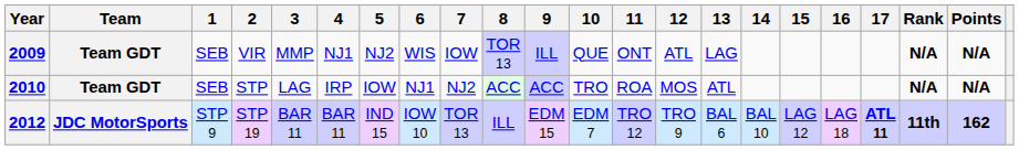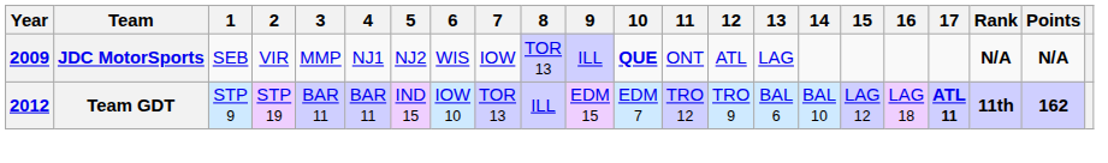 <table class="wikitable" style="text-align:center; font-size:90%">
 <tr>
 <th scope="col">Year</th>
 <th scope="col">Team</th>
 <th scope="col">1</th>
 <th scope="col">2</th>
 <th scope="col">3</th>
 <th scope="col">4</th>
 <th scope="col">5</th>
 <th scope="col">6</th>
 <th scope="col">7</th>
 <th scope="col">8</th>
 <th scope="col">9</th>
 <th scope="col">10</th>
 <th scope="col">11</th>
 <th scope="col">12</th>
 <th scope="col">13</th>
 <th scope="col">14</th>
 <th scope="col">15</th>
 <th scope="col">16</th>
 <th scope="col">17</th>
 <th scope="col">Rank</th>
 <th scope="col">Points</th>
 <th scope="col"></th>
 </tr>
 <tr>
 <th><a href='#'>2009</a></th>
-<th>Team GDT</th>
+<th><a href='#'>JDC MotorSports</a></th>
 <td><a href='#'>SEB</a></td>
 <td><a href='#'>VIR</a></td>
 <td><a href='#'>MMP</a></td>
 <td><a href='#'>NJ1</a></td>
 <td><a href='#'>NJ2</a></td>
 <td><a href='#'>WIS</a></td>
 <td><a href='#'>IOW</a></td>
 <td style="background:#CFCFFF;"><a href='#'>TOR</a><br><small>13</small></td>
 <td style="background:#CFCFFF;"><a href='#'>ILL</a><br></td>
-<td><a href='#'>QUE</a></td>
+<td><strong><a href='#'>QUE</a></strong></td>
 <td><a href='#'>ONT</a></td>
 <td><a href='#'>ATL</a></td>
 <td><a href='#'>LAG</a></td>
 <td></td>
 <td></td>
 <td></td>
 <td></td>
 <td><strong>N/A</strong></td>
 <td><strong>N/A</strong></td>
 <th></th>
 </tr>
 <tr>
-<th><a href='#'>2010</a></th>
+<th><a href='#'>2012</a></th>
 <th>Team GDT</th>
-<td><a href='#'>SEB</a></td>
-<td><a href='#'>STP</a></td>
-<td><a href='#'>LAG</a></td>
-<td><a href='#'>IRP</a></td>
-<td><a href='#'>IOW</a></td>
-<td><a href='#'>NJ1</a></td>
-<td><a href='#'>NJ2</a></td>
-<td style="background:#DFFFDF;"><a href='#'>ACC</a><br></td>
-<td style="background:#CFCFFF;"><a href='#'>ACC</a><br></td>
-<td><a href='#'>TRO</a></td>
-<td><a href='#'>ROA</a></td>
-<td><a href='#'>MOS</a></td>
-<td><a href='#'>ATL</a></td>
-<td></td>
-<td></td>
-<td></td>
-<td></td>
-<td><strong>N/A</strong></td>
-<td><strong>N/A</strong></td>
-<th></th>
-</tr>
-<tr>
-<th><a href='#'>2012</a></th>
-<th><a href='#'>JDC MotorSports</a></th>
 <td style="background:#CFEAFF;"><a href='#'>STP</a><br><small>9</small></td>
 <td style="background:#EFCFFF;"><a href='#'>STP</a><br><small>19</small></td>
 <td style="background:#CFCFFF;"><a href='#'>BAR</a><br><small>11</small></td>
 <td style="background:#CFCFFF;"><a href='#'>BAR</a><br><small>11</small></td>
 <td style="background:#EFCFFF;"><a href='#'>IND</a><br><small>15</small></td>
 <td style="background:#CFEAFF;"><a href='#'>IOW</a><br><small>10</small></td>
 <td style="background:#CFCFFF;"><a href='#'>TOR</a><br><small>13</small></td>
 <td style="background:#CFCFFF;"><a href='#'>ILL</a><br></td>
 <td style="background:#EFCFFF;"><a href='#'>EDM</a><br><small>15</small></td>
 <td style="background:#CFEAFF;"><a href='#'>EDM</a><br><small>7</small></td>
 <td style="background:#CFCFFF;"><a href='#'>TRO</a><br><small>12</small></td>
 <td style="background:#CFEAFF;"><a href='#'>TRO</a><br><small>9</small></td>
 <td style="background:#CFEAFF;"><a href='#'>BAL</a><br><small>6</small></td>
 <td style="background:#CFEAFF;"><a href='#'>BAL</a><br><small>10</small></td>
 <td style="background:#CFCFFF;"><a href='#'>LAG</a><br><small>12</small></td>
 <td style="background:#EFCFFF;"><a href='#'>LAG</a><br><small>18</small></td>
 <td style="background:#CFCFFF;"><strong><a href='#'>ATL</a><br><small>11</small></strong></td>
 <th style="background:#CFCFFF;">11th</th>
 <th style="background:#CFCFFF;">162</th>
 <th></th>
 </tr>
 </table>
